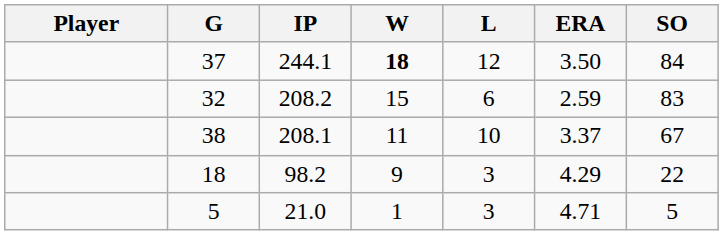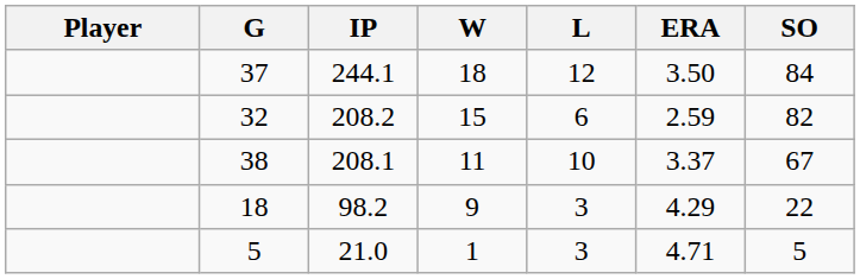 <table class="wikitable sortable">
 <tr>
 <th bgcolor="#DDDDFF" width="16%">Player</th>
 <th bgcolor="#DDDDFF" width="9%">G</th>
 <th bgcolor="#DDDDFF" width="9%">IP</th>
 <th bgcolor="#DDDDFF" width="9%">W</th>
 <th bgcolor="#DDDDFF" width="9%">L</th>
 <th bgcolor="#DDDDFF" width="9%">ERA</th>
 <th bgcolor="#DDDDFF" width="9%">SO</th>
 </tr>
 <tr align="center">
 <td></td>
 <td>37</td>
 <td>244.1</td>
-<td><strong>18</strong></td>
+<td>18</td>
 <td>12</td>
 <td>3.50</td>
 <td>84</td>
 </tr>
 <tr align="center">
 <td></td>
 <td>32</td>
 <td>208.2</td>
 <td>15</td>
 <td>6</td>
 <td>2.59</td>
-<td>83</td>
+<td>82</td>
 </tr>
 <tr align="center">
 <td></td>
 <td>38</td>
 <td>208.1</td>
 <td>11</td>
 <td>10</td>
 <td>3.37</td>
 <td>67</td>
 </tr>
 <tr align="center">
 <td></td>
 <td>18</td>
 <td>98.2</td>
 <td>9</td>
 <td>3</td>
 <td>4.29</td>
 <td>22</td>
 </tr>
 <tr align="center">
 <td></td>
 <td>5</td>
 <td>21.0</td>
 <td>1</td>
 <td>3</td>
 <td>4.71</td>
 <td>5</td>
 </tr>
 </table>
